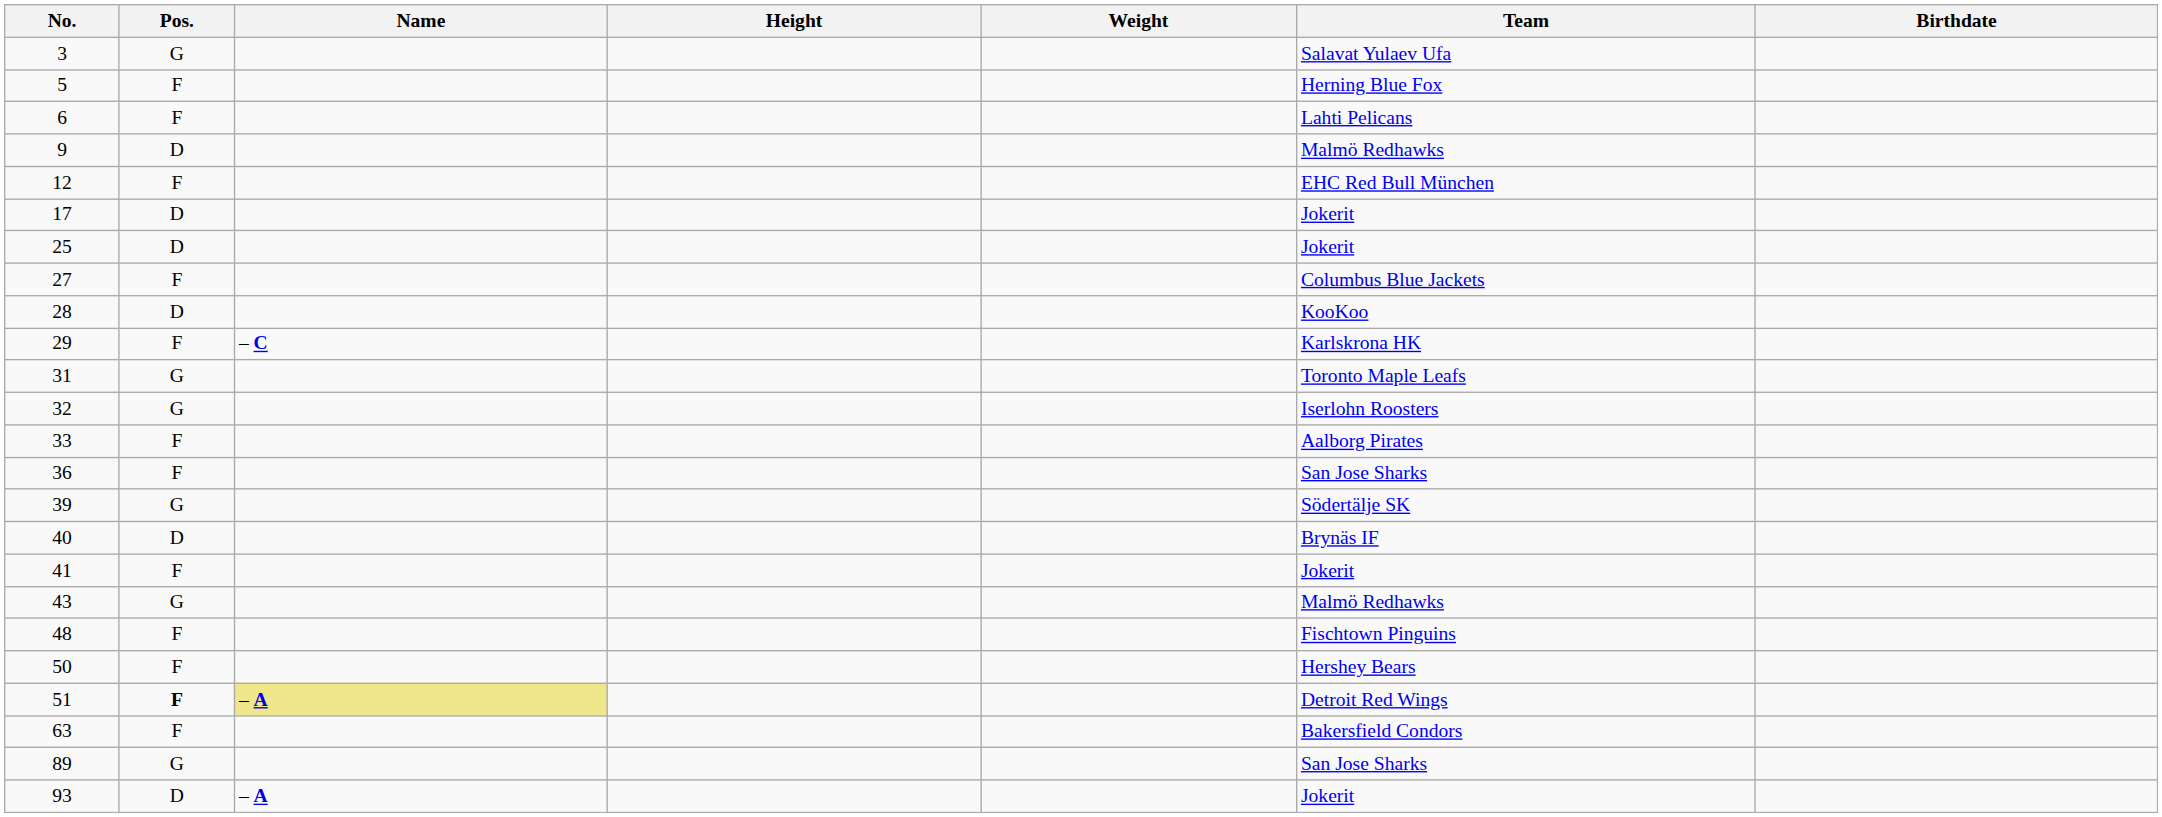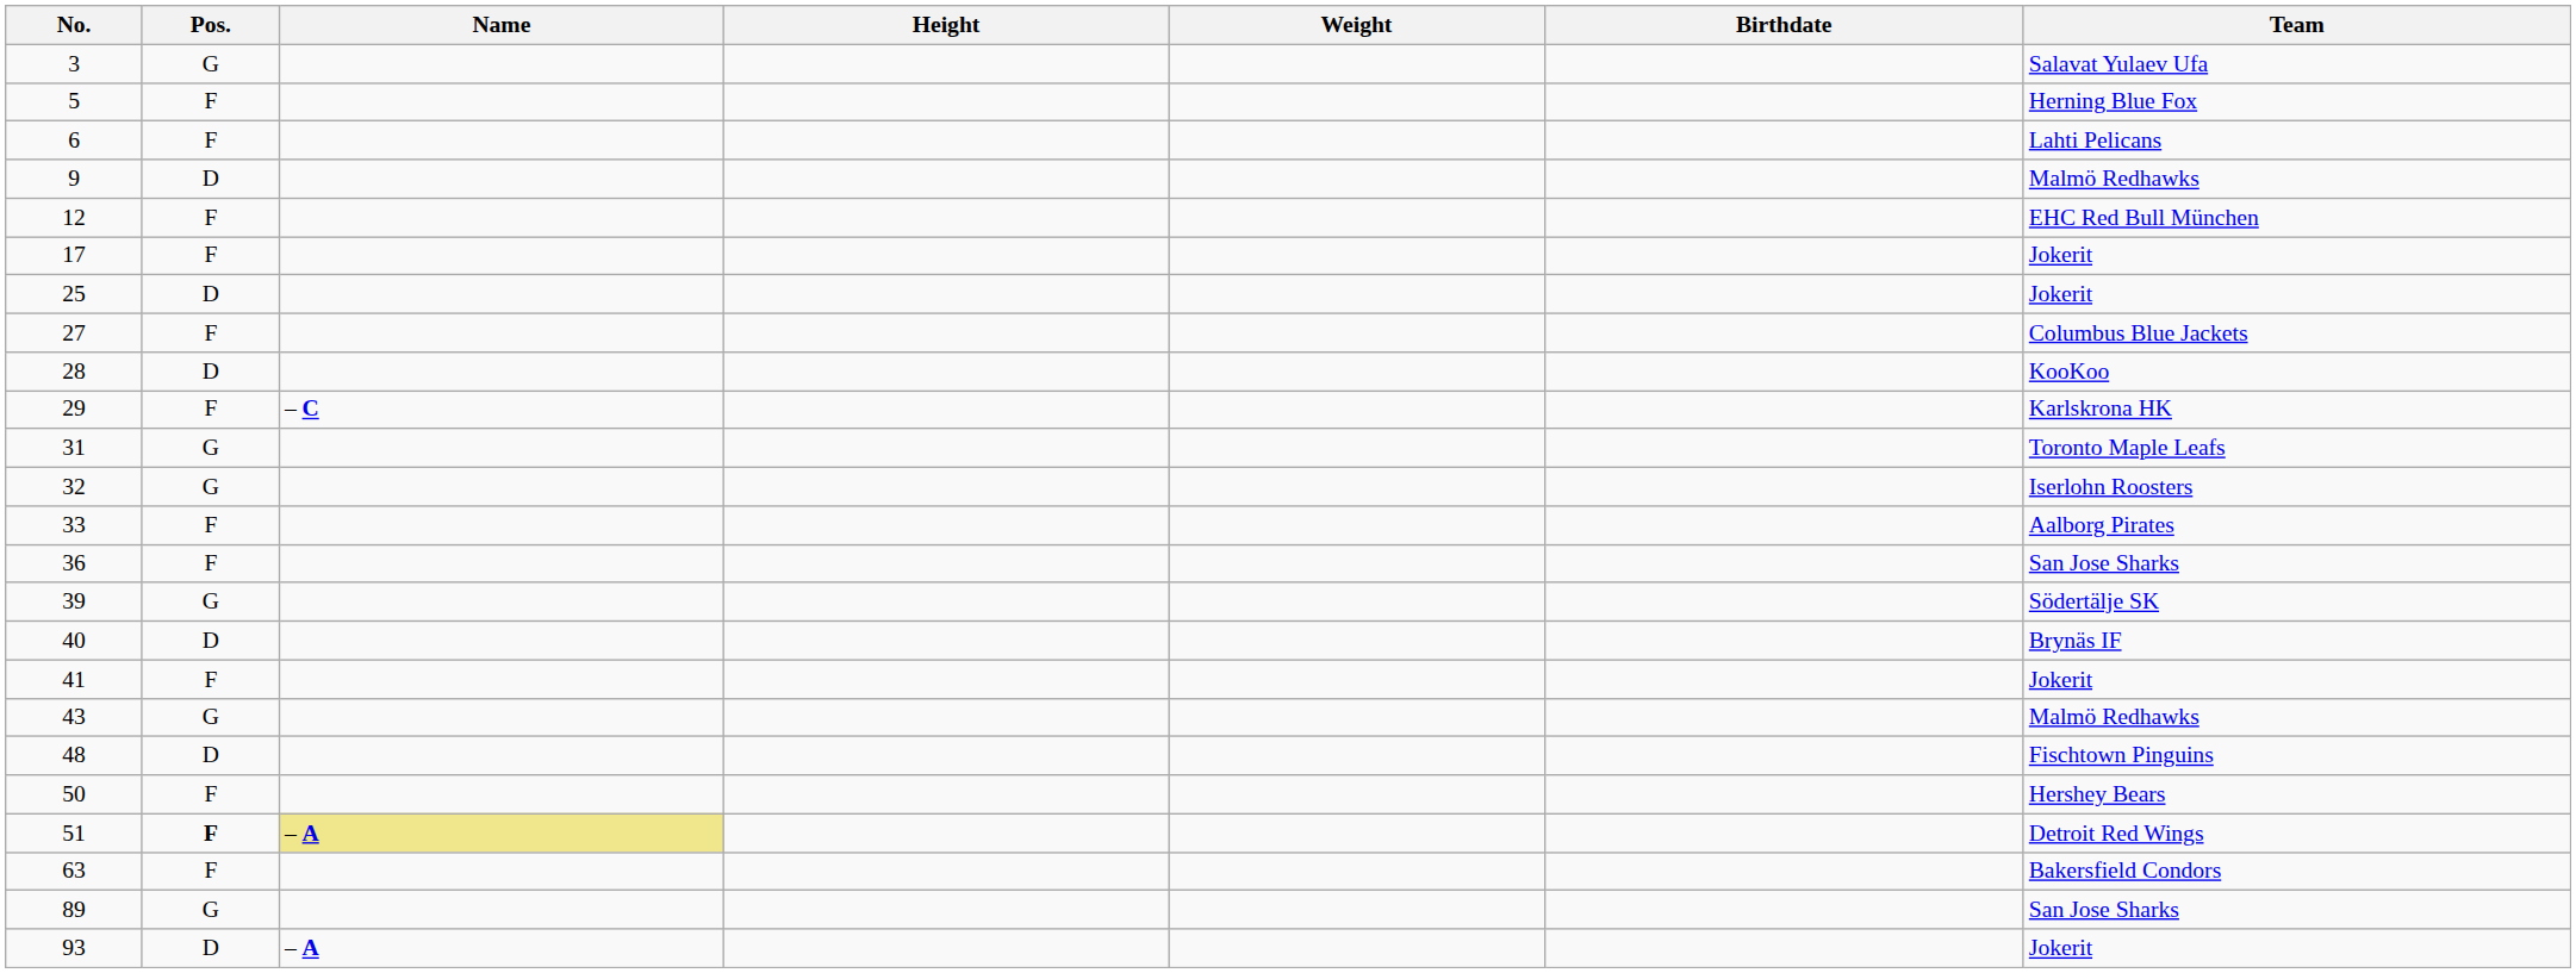 <table width="100%" class="wikitable sortable" style="font-size: 90%; text-align: center;">
 <tr>
 <th style="width:  4%;">No.</th>
 <th style="width:  4%;">Pos.</th>
 <th style="width: 13%;">Name</th>
 <th style="width: 13%;">Height</th>
 <th style="width: 11%;">Weight</th>
+<th style="width: 14%;">Birthdate</th>
 <th style="width: 16%;">Team</th>
-<th style="width: 14%;">Birthdate</th>
 </tr>
 <tr>
 <td>3</td>
 <td>G</td>
 <td align=left></td>
 <td></td>
 <td></td>
+<td></td>
 <td style="text-align:left;"> <a href='#'>Salavat Yulaev Ufa</a></td>
-<td></td>
 </tr>
 <tr>
 <td>5</td>
 <td>F</td>
 <td align=left></td>
 <td></td>
 <td></td>
+<td></td>
 <td style="text-align:left;"> <a href='#'>Herning Blue Fox</a></td>
-<td></td>
 </tr>
 <tr>
 <td>6</td>
 <td>F</td>
 <td align=left></td>
 <td></td>
 <td></td>
+<td></td>
 <td style="text-align:left;"> <a href='#'>Lahti Pelicans</a></td>
-<td></td>
 </tr>
 <tr>
 <td>9</td>
 <td>D</td>
 <td align=left></td>
 <td></td>
 <td></td>
+<td></td>
 <td style="text-align:left;"> <a href='#'>Malmö Redhawks</a></td>
-<td></td>
 </tr>
 <tr>
 <td>12</td>
 <td>F</td>
 <td align=left></td>
 <td></td>
 <td></td>
+<td></td>
 <td style="text-align:left;"> <a href='#'>EHC Red Bull München</a></td>
-<td></td>
 </tr>
 <tr>
 <td>17</td>
-<td>D</td>
+<td>F</td>
 <td align=left></td>
 <td></td>
 <td></td>
+<td></td>
 <td style="text-align:left;"> <a href='#'>Jokerit</a></td>
-<td></td>
 </tr>
 <tr>
 <td>25</td>
 <td>D</td>
 <td align=left></td>
 <td></td>
 <td></td>
+<td></td>
 <td style="text-align:left;"> <a href='#'>Jokerit</a></td>
-<td></td>
 </tr>
 <tr>
 <td>27</td>
 <td>F</td>
 <td align=left></td>
 <td></td>
 <td></td>
+<td></td>
 <td style="text-align:left;"> <a href='#'>Columbus Blue Jackets</a></td>
-<td></td>
 </tr>
 <tr>
 <td>28</td>
 <td>D</td>
 <td align=left></td>
 <td></td>
 <td></td>
+<td></td>
 <td style="text-align:left;"> <a href='#'>KooKoo</a></td>
-<td></td>
 </tr>
 <tr>
 <td>29</td>
 <td>F</td>
 <td align=left> – <strong><a href='#'>C</a></strong></td>
 <td></td>
 <td></td>
+<td></td>
 <td style="text-align:left;"> <a href='#'>Karlskrona HK</a></td>
-<td></td>
 </tr>
 <tr>
 <td>31</td>
 <td>G</td>
 <td align=left></td>
 <td></td>
 <td></td>
+<td></td>
 <td style="text-align:left;"> <a href='#'>Toronto Maple Leafs</a></td>
-<td></td>
 </tr>
 <tr>
 <td>32</td>
 <td>G</td>
 <td align=left></td>
 <td></td>
 <td></td>
+<td></td>
 <td style="text-align:left;"> <a href='#'>Iserlohn Roosters</a></td>
-<td></td>
 </tr>
 <tr>
 <td>33</td>
 <td>F</td>
 <td align=left></td>
 <td></td>
 <td></td>
+<td></td>
 <td style="text-align:left;"> <a href='#'>Aalborg Pirates</a></td>
-<td></td>
 </tr>
 <tr>
 <td>36</td>
 <td>F</td>
 <td align=left></td>
 <td></td>
 <td></td>
+<td></td>
 <td style="text-align:left;"> <a href='#'>San Jose Sharks</a></td>
-<td></td>
 </tr>
 <tr>
 <td>39</td>
 <td>G</td>
 <td align=left></td>
 <td></td>
 <td></td>
+<td></td>
 <td style="text-align:left;"> <a href='#'>Södertälje SK</a></td>
-<td></td>
 </tr>
 <tr>
 <td>40</td>
 <td>D</td>
 <td align=left></td>
 <td></td>
 <td></td>
+<td></td>
 <td style="text-align:left;"> <a href='#'>Brynäs IF</a></td>
-<td></td>
 </tr>
 <tr>
 <td>41</td>
 <td>F</td>
 <td align=left></td>
 <td></td>
 <td></td>
+<td></td>
 <td style="text-align:left;"> <a href='#'>Jokerit</a></td>
-<td></td>
 </tr>
 <tr>
 <td>43</td>
 <td>G</td>
 <td align=left></td>
 <td></td>
 <td></td>
+<td></td>
 <td style="text-align:left;"> <a href='#'>Malmö Redhawks</a></td>
-<td></td>
 </tr>
 <tr>
 <td>48</td>
-<td>F</td>
+<td>D</td>
 <td align=left></td>
 <td></td>
 <td></td>
+<td></td>
 <td style="text-align:left;"> <a href='#'>Fischtown Pinguins</a></td>
-<td></td>
 </tr>
 <tr>
 <td>50</td>
 <td>F</td>
 <td align=left></td>
 <td></td>
 <td></td>
+<td></td>
 <td style="text-align:left;"> <a href='#'>Hershey Bears</a></td>
-<td></td>
 </tr>
 <tr>
 <td>51</td>
 <td><strong>F</strong></td>
 <td align=left style="background: khaki;"> – <strong><a href='#'>A</a></strong></td>
 <td></td>
 <td></td>
+<td></td>
 <td style="text-align:left;"> <a href='#'>Detroit Red Wings</a></td>
-<td></td>
 </tr>
 <tr>
 <td>63</td>
 <td>F</td>
 <td align=left></td>
 <td></td>
 <td></td>
+<td></td>
 <td style="text-align:left;"> <a href='#'>Bakersfield Condors</a></td>
-<td></td>
 </tr>
 <tr>
 <td>89</td>
 <td>G</td>
 <td align=left></td>
 <td></td>
 <td></td>
+<td></td>
 <td style="text-align:left;"> <a href='#'>San Jose Sharks</a></td>
-<td></td>
 </tr>
 <tr>
 <td>93</td>
 <td>D</td>
 <td align=left> – <strong><a href='#'>A</a></strong></td>
 <td></td>
 <td></td>
+<td></td>
 <td style="text-align:left;"> <a href='#'>Jokerit</a></td>
-<td></td>
 </tr>
 </table>
